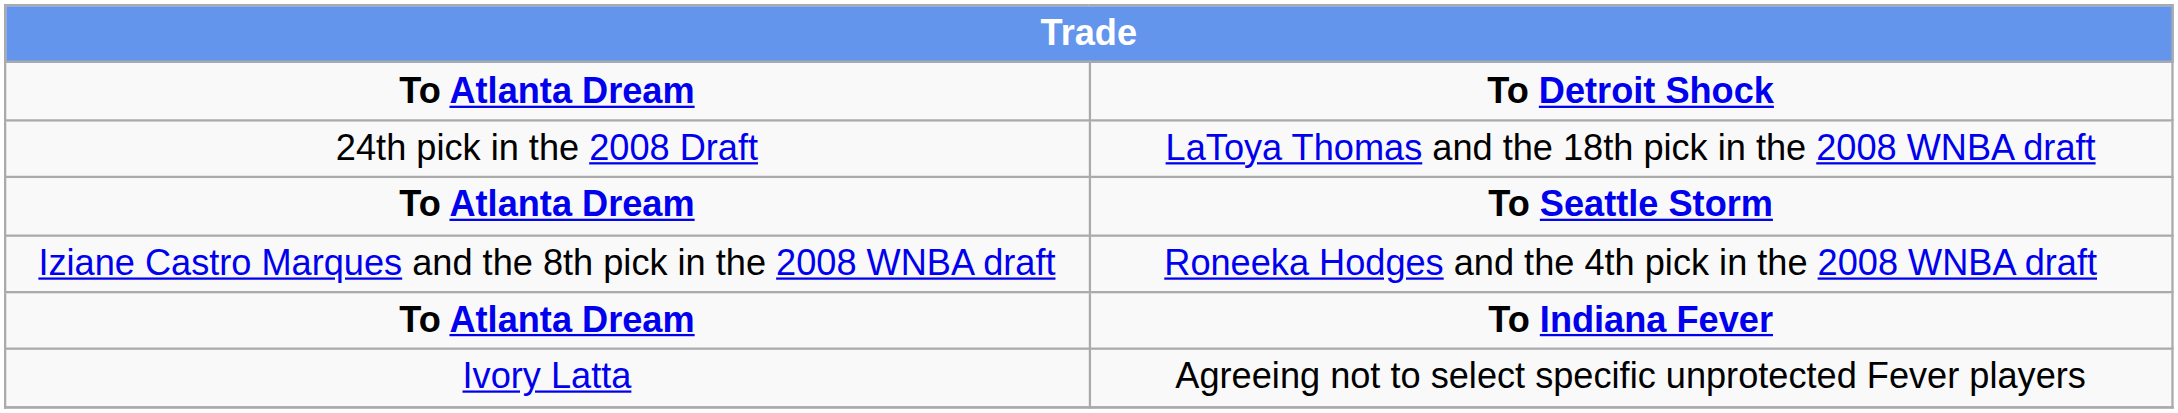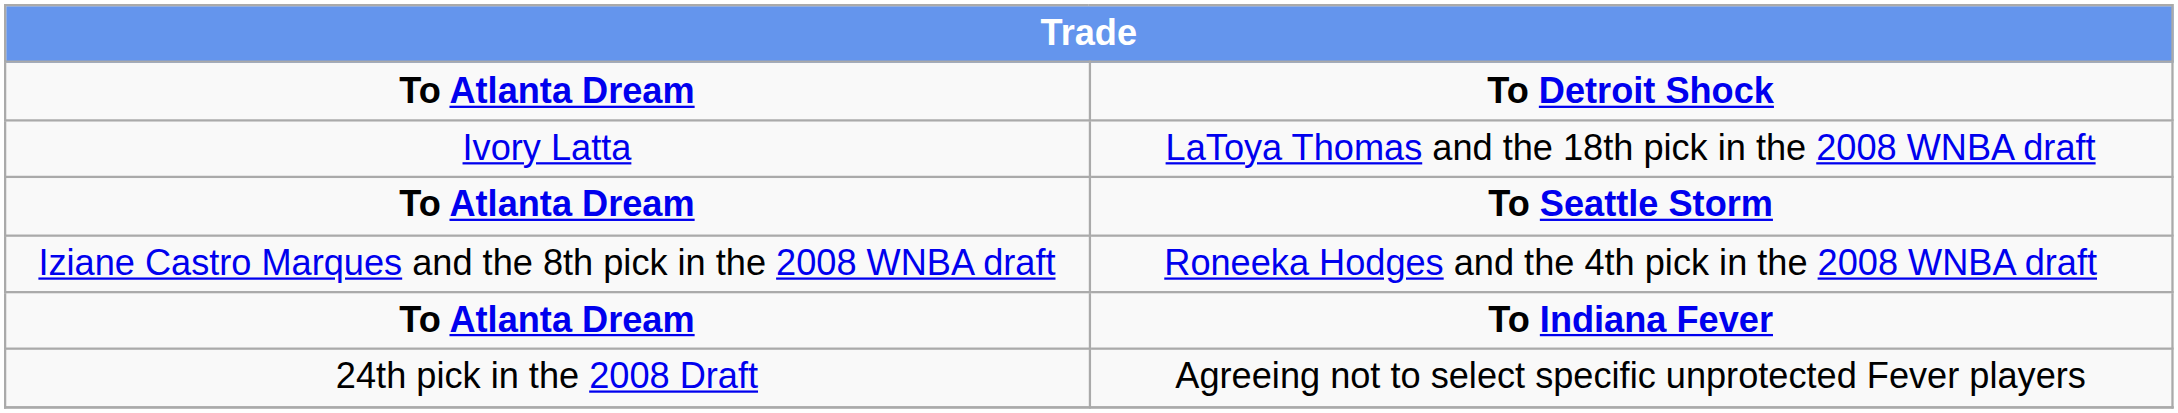 <table class="wikitable" style="text-align:center; width:60em">
 <tr>
 <th style="background:#6495ED;color:white;" colspan=2>Trade</th>
 </tr>
 <tr>
 <td width=400><strong>To <a href='#'>Atlanta Dream</a></strong></td>
 <td width=400><strong>To <a href='#'>Detroit Shock</a></strong></td>
 </tr>
 <tr>
-<td>24th pick in the <a href='#'>2008 Draft</a></td>
+<td><a href='#'>Ivory Latta</a></td>
 <td><a href='#'>LaToya Thomas</a> and the 18th pick in the <a href='#'>2008 WNBA draft</a></td>
 </tr>
 <tr>
 <td><strong>To <a href='#'>Atlanta Dream</a></strong></td>
 <td><strong>To <a href='#'>Seattle Storm</a></strong></td>
 </tr>
 <tr>
 <td><a href='#'>Iziane Castro Marques</a> and the 8th pick in the <a href='#'>2008 WNBA draft</a></td>
 <td><a href='#'>Roneeka Hodges</a> and the 4th pick in the <a href='#'>2008 WNBA draft</a></td>
 </tr>
 <tr>
 <td><strong>To <a href='#'>Atlanta Dream</a></strong></td>
 <td><strong>To <a href='#'>Indiana Fever</a></strong></td>
 </tr>
 <tr>
-<td><a href='#'>Ivory Latta</a></td>
+<td>24th pick in the <a href='#'>2008 Draft</a></td>
 <td>Agreeing not to select specific unprotected Fever players</td>
 </tr>
 <tr>
 </tr>
 </table>
